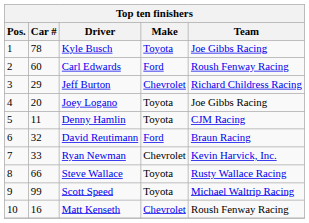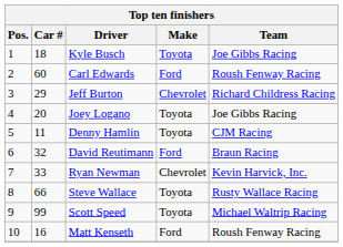 <table class="wikitable" style="font-size: 90%;">
 <tr>
 <th colspan=9>Top ten finishers</th>
 </tr>
 <tr>
 <th>Pos.</th>
 <th>Car #</th>
 <th>Driver</th>
 <th>Make</th>
 <th>Team</th>
 </tr>
 <tr>
 <td>1</td>
-<td>78</td>
+<td>18</td>
 <td><a href='#'>Kyle Busch</a></td>
 <td><a href='#'>Toyota</a></td>
 <td><a href='#'>Joe Gibbs Racing</a></td>
 </tr>
 <tr>
 <td>2</td>
 <td>60</td>
 <td><a href='#'>Carl Edwards</a></td>
 <td><a href='#'>Ford</a></td>
 <td><a href='#'>Roush Fenway Racing</a></td>
 </tr>
 <tr>
 <td>3</td>
 <td>29</td>
 <td><a href='#'>Jeff Burton</a></td>
 <td><a href='#'>Chevrolet</a></td>
 <td><a href='#'>Richard Childress Racing</a></td>
 </tr>
 <tr>
 <td>4</td>
 <td>20</td>
 <td><a href='#'>Joey Logano</a></td>
 <td>Toyota</td>
 <td>Joe Gibbs Racing</td>
 </tr>
 <tr>
 <td>5</td>
 <td>11</td>
 <td><a href='#'>Denny Hamlin</a></td>
 <td>Toyota</td>
 <td><a href='#'>CJM Racing</a></td>
 </tr>
 <tr>
 <td>6</td>
 <td>32</td>
 <td><a href='#'>David Reutimann</a></td>
 <td><a href='#'>Ford</a></td>
 <td><a href='#'>Braun Racing</a></td>
 </tr>
 <tr>
 <td>7</td>
 <td>33</td>
 <td><a href='#'>Ryan Newman</a></td>
 <td>Chevrolet</td>
 <td><a href='#'>Kevin Harvick, Inc.</a></td>
 </tr>
 <tr>
 <td>8</td>
 <td>66</td>
 <td><a href='#'>Steve Wallace</a></td>
 <td>Toyota</td>
 <td><a href='#'>Rusty Wallace Racing</a></td>
 </tr>
 <tr>
 <td>9</td>
 <td>99</td>
 <td><a href='#'>Scott Speed</a></td>
 <td>Toyota</td>
 <td><a href='#'>Michael Waltrip Racing</a></td>
 </tr>
 <tr>
 <td>10</td>
 <td>16</td>
 <td><a href='#'>Matt Kenseth</a></td>
-<td><a href='#'>Chevrolet</a></td>
+<td>Ford</td>
 <td>Roush Fenway Racing</td>
 </tr>
 <tr>
 </tr>
 </table>
